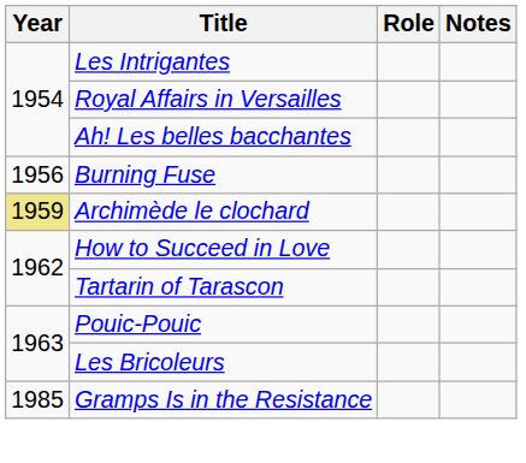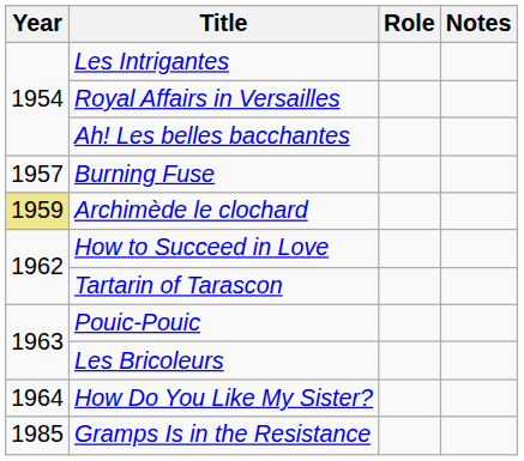 <table class="wikitable sortable">
 <tr>
 <th>Year</th>
 <th>Title</th>
 <th>Role</th>
 <th class="unsortable">Notes</th>
 </tr>
 <tr>
 <td rowspan=3>1954</td>
 <td><em><a href='#'>Les Intrigantes</a></em></td>
 <td></td>
 <td></td>
 </tr>
 <tr>
 <td><em><a href='#'>Royal Affairs in Versailles</a></em></td>
 <td></td>
 <td></td>
 </tr>
 <tr>
 <td><em><a href='#'>Ah! Les belles bacchantes</a></em></td>
 <td></td>
 <td></td>
 </tr>
 <tr>
-<td>1956</td>
+<td>1957</td>
 <td><em><a href='#'>Burning Fuse</a></em></td>
 <td></td>
 <td></td>
 </tr>
 <tr>
 <td style="background: khaki;">1959</td>
 <td><em><a href='#'>Archimède le clochard</a></em></td>
 <td></td>
 <td></td>
 </tr>
 <tr>
 <td rowspan=2>1962</td>
 <td><em><a href='#'>How to Succeed in Love</a></em></td>
 <td></td>
 <td></td>
 </tr>
 <tr>
 <td><em><a href='#'>Tartarin of Tarascon</a></em></td>
 <td></td>
 <td></td>
 </tr>
 <tr>
 <td rowspan=2>1963</td>
 <td><em><a href='#'>Pouic-Pouic</a></em></td>
 <td></td>
 <td></td>
 </tr>
 <tr>
 <td><em><a href='#'>Les Bricoleurs</a></em></td>
 <td></td>
 <td></td>
 </tr>
 <tr>
+<td>1964</td>
+<td><em><a href='#'>How Do You Like My Sister?</a></em></td>
+<td></td>
+<td></td>
+</tr>
+<tr>
 <td>1985</td>
 <td><em><a href='#'>Gramps Is in the Resistance</a></em></td>
 <td></td>
 <td></td>
 </tr>
 </table>
